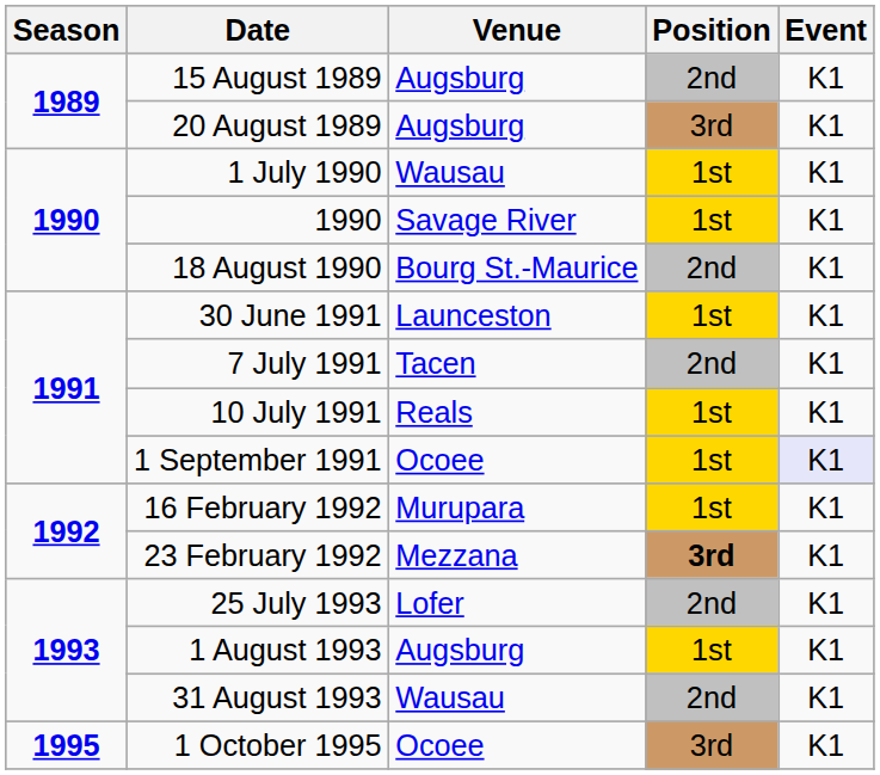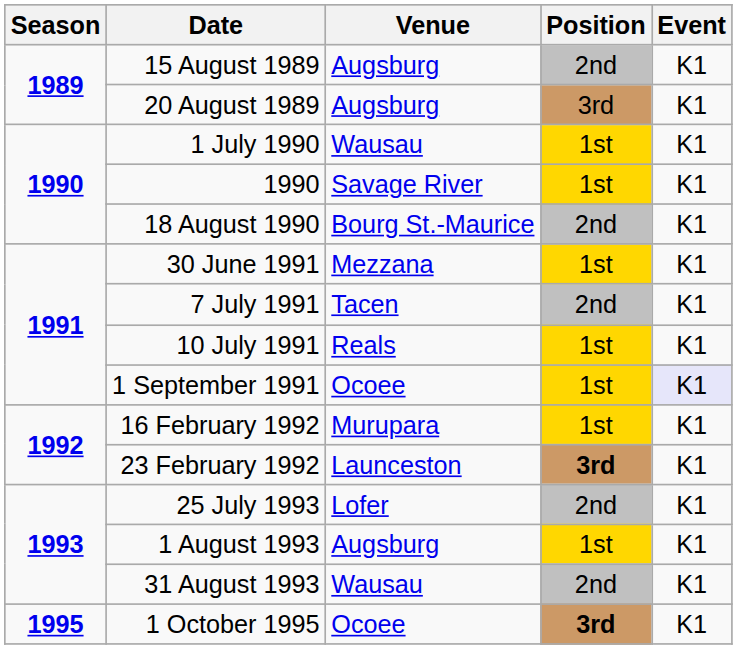 <table class="wikitable" style="text-align:center; font-size:95%;">
 <tr>
 <th>Season</th>
 <th>Date</th>
 <th>Venue</th>
 <th>Position</th>
 <th>Event</th>
 </tr>
 <tr>
 <td rowspan=2><strong><a href='#'>1989</a></strong></td>
 <td align=right>15 August 1989</td>
 <td align=left><a href='#'>Augsburg</a></td>
 <td bgcolor=silver>2nd</td>
 <td>K1</td>
 </tr>
 <tr>
 <td align=right>20 August 1989</td>
 <td align=left><a href='#'>Augsburg</a></td>
 <td bgcolor=cc9966>3rd</td>
 <td>K1</td>
 </tr>
 <tr>
 <td rowspan=3><strong><a href='#'>1990</a></strong></td>
 <td align=right>1 July 1990</td>
 <td align=left><a href='#'>Wausau</a></td>
 <td bgcolor=gold>1st</td>
 <td>K1</td>
 </tr>
 <tr>
 <td align=right>1990</td>
 <td align=left><a href='#'>Savage River</a></td>
 <td bgcolor=gold>1st</td>
 <td>K1</td>
 </tr>
 <tr>
 <td align=right>18 August 1990</td>
 <td align=left><a href='#'>Bourg St.-Maurice</a></td>
 <td bgcolor=silver>2nd</td>
 <td>K1</td>
 </tr>
 <tr>
 <td rowspan=4><strong><a href='#'>1991</a></strong></td>
 <td align=right>30 June 1991</td>
-<td align=left><a href='#'>Launceston</a></td>
+<td align=left><a href='#'>Mezzana</a></td>
 <td bgcolor=gold>1st</td>
 <td>K1</td>
 </tr>
 <tr>
 <td align=right>7 July 1991</td>
 <td align=left><a href='#'>Tacen</a></td>
 <td bgcolor=silver>2nd</td>
 <td>K1</td>
 </tr>
 <tr>
 <td align=right>10 July 1991</td>
 <td align=left><a href='#'>Reals</a></td>
 <td bgcolor=gold>1st</td>
 <td>K1</td>
 </tr>
 <tr>
 <td align=right>1 September 1991</td>
 <td align=left><a href='#'>Ocoee</a></td>
 <td bgcolor=gold>1st</td>
 <td style="background: lavender;">K1</td>
 </tr>
 <tr>
 <td rowspan=2><strong><a href='#'>1992</a></strong></td>
 <td align=right>16 February 1992</td>
 <td align=left><a href='#'>Murupara</a></td>
 <td bgcolor=gold>1st</td>
 <td>K1</td>
 </tr>
 <tr>
 <td align=right>23 February 1992</td>
-<td align=left><a href='#'>Mezzana</a></td>
+<td align=left><a href='#'>Launceston</a></td>
 <td bgcolor=cc9966><strong>3rd</strong></td>
 <td>K1</td>
 </tr>
 <tr>
 <td rowspan=3><strong><a href='#'>1993</a></strong></td>
 <td align=right>25 July 1993</td>
 <td align=left><a href='#'>Lofer</a></td>
 <td bgcolor=silver>2nd</td>
 <td>K1</td>
 </tr>
 <tr>
 <td align=right>1 August 1993</td>
 <td align=left><a href='#'>Augsburg</a></td>
 <td bgcolor=gold>1st</td>
 <td>K1</td>
 </tr>
 <tr>
 <td align=right>31 August 1993</td>
 <td align=left><a href='#'>Wausau</a></td>
 <td bgcolor=silver>2nd</td>
 <td>K1</td>
 </tr>
 <tr>
 <td><strong><a href='#'>1995</a></strong></td>
 <td align=right>1 October 1995</td>
 <td align=left><a href='#'>Ocoee</a></td>
-<td bgcolor=cc9966>3rd</td>
+<td bgcolor=cc9966><strong>3rd</strong></td>
 <td>K1</td>
 </tr>
 </table>
